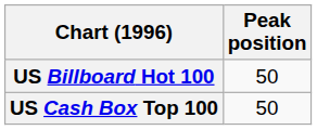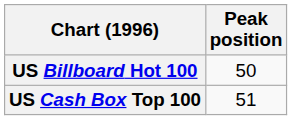 <table class="wikitable sortable plainrowheaders" style="text-align:center">
 <tr>
 <th>Chart (1996)</th>
 <th>Peak<br>position</th>
 </tr>
 <tr>
 <th scope="row">US <a href='#'><em>Billboard</em> Hot 100</a></th>
 <td>50</td>
 </tr>
 <tr>
 <th scope="row">US <em><a href='#'>Cash Box</a></em> Top 100</th>
-<td>50</td>
+<td>51</td>
 </tr>
 </table>
